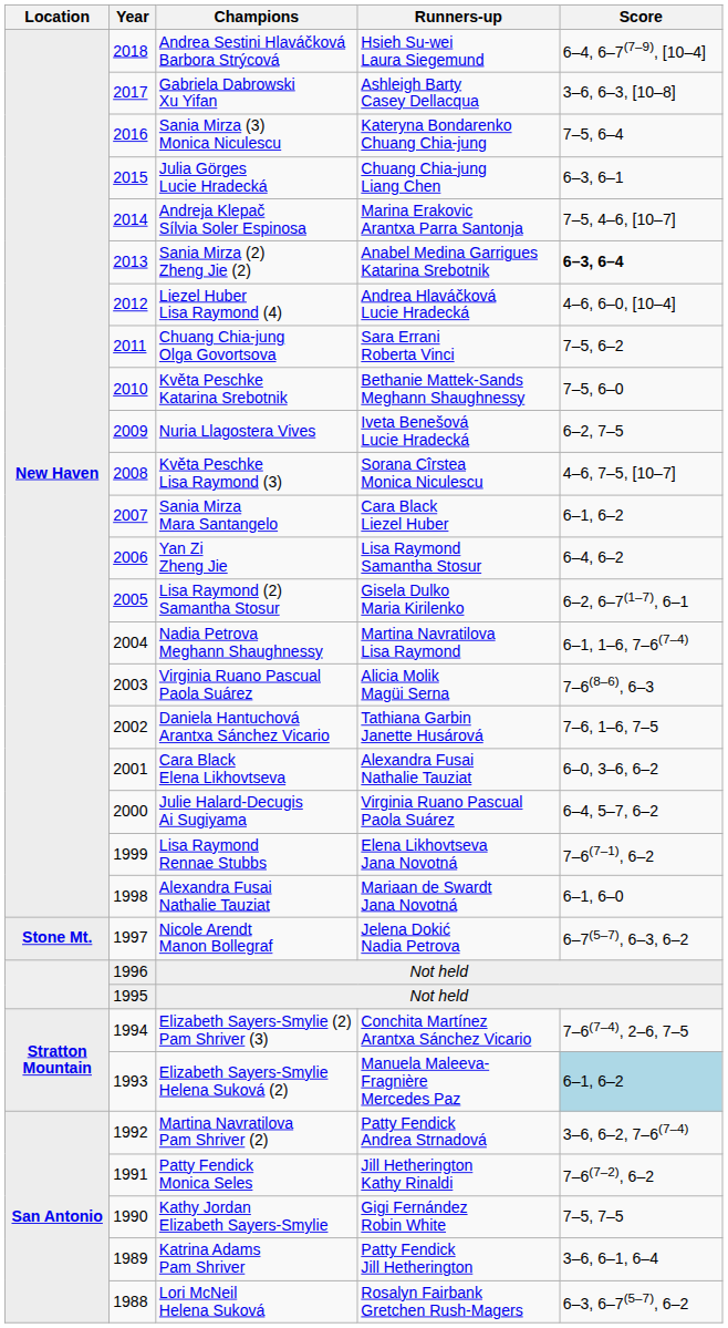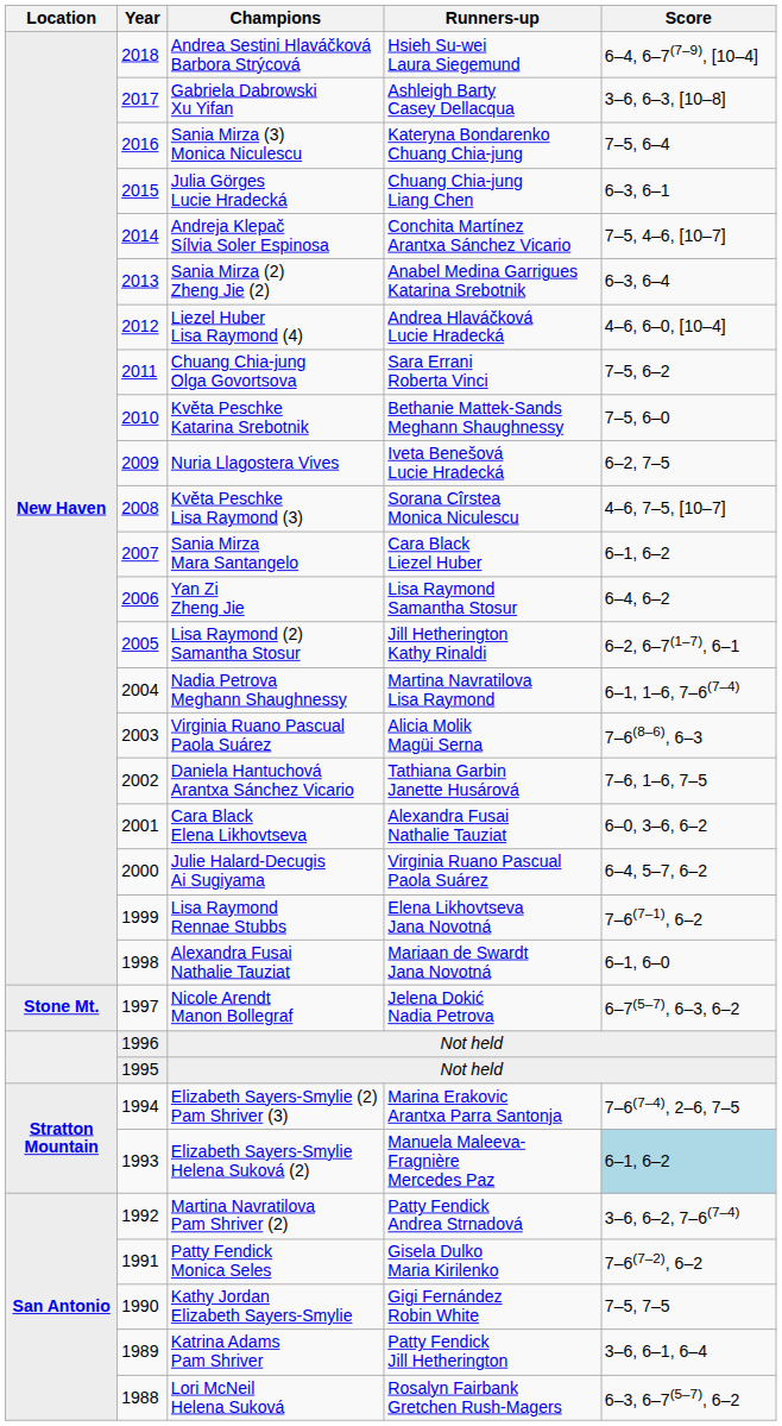 <table class="wikitable">
 <tr>
 <th style="width:100px">Location</th>
 <th style="width:40px">Year</th>
 <th style="width:200px">Champions</th>
 <th style="width:200px">Runners-up</th>
 <th style="width:160px" class="unsortable">Score</th>
 </tr>
 <tr>
 <th rowspan="21" style="background:#ededed"><a href='#'>New Haven</a></th>
 <td><a href='#'>2018</a></td>
 <td> <a href='#'>Andrea Sestini Hlaváčková</a><br> <a href='#'>Barbora Strýcová </a></td>
 <td> <a href='#'>Hsieh Su-wei</a> <br>  <a href='#'>Laura Siegemund</a></td>
 <td>6–4, 6–7<sup>(7–9)</sup>, [10–4]</td>
 </tr>
 <tr>
 <td><a href='#'>2017</a></td>
 <td> <a href='#'>Gabriela Dabrowski</a><br> <a href='#'>Xu Yifan</a></td>
 <td> <a href='#'>Ashleigh Barty</a> <br>  <a href='#'>Casey Dellacqua</a></td>
 <td>3–6, 6–3, [10–8]</td>
 </tr>
 <tr>
 <td><a href='#'>2016</a></td>
 <td> <a href='#'>Sania Mirza</a>  (3) <br> <a href='#'>Monica Niculescu</a></td>
 <td> <a href='#'>Kateryna Bondarenko</a> <br>  <a href='#'>Chuang Chia-jung</a></td>
 <td>7–5, 6–4</td>
 </tr>
 <tr>
 <td><a href='#'>2015</a></td>
 <td> <a href='#'>Julia Görges</a><br> <a href='#'>Lucie Hradecká</a></td>
 <td> <a href='#'>Chuang Chia-jung</a> <br>  <a href='#'>Liang Chen</a></td>
 <td>6–3, 6–1</td>
 </tr>
 <tr>
 <td><a href='#'>2014</a></td>
 <td> <a href='#'>Andreja Klepač</a><br> <a href='#'>Sílvia Soler Espinosa</a></td>
-<td> <a href='#'>Marina Erakovic</a> <br>  <a href='#'>Arantxa Parra Santonja</a></td>
+<td> <a href='#'>Conchita Martínez</a><br> <a href='#'>Arantxa Sánchez Vicario</a></td>
 <td>7–5, 4–6, [10–7]</td>
 </tr>
 <tr>
 <td><a href='#'>2013</a></td>
 <td> <a href='#'>Sania Mirza</a>  (2) <br> <a href='#'>Zheng Jie</a>  (2)</td>
 <td> <a href='#'>Anabel Medina Garrigues</a> <br>  <a href='#'>Katarina Srebotnik</a></td>
-<td><strong>6–3, 6–4</strong></td>
+<td>6–3, 6–4</td>
 </tr>
 <tr>
 <td><a href='#'>2012</a></td>
 <td> <a href='#'>Liezel Huber</a><br> <a href='#'>Lisa Raymond</a>  (4)</td>
 <td> <a href='#'>Andrea Hlaváčková</a> <br>  <a href='#'>Lucie Hradecká</a></td>
 <td>4–6, 6–0, [10–4]</td>
 </tr>
 <tr>
 <td><a href='#'>2011</a></td>
 <td> <a href='#'>Chuang Chia-jung</a><br> <a href='#'>Olga Govortsova</a></td>
 <td> <a href='#'>Sara Errani</a><br> <a href='#'>Roberta Vinci</a></td>
 <td>7–5, 6–2</td>
 </tr>
 <tr>
 <td><a href='#'>2010</a></td>
 <td> <a href='#'>Květa Peschke</a><br> <a href='#'>Katarina Srebotnik</a></td>
 <td> <a href='#'>Bethanie Mattek-Sands</a><br> <a href='#'>Meghann Shaughnessy</a></td>
 <td>7–5, 6–0</td>
 </tr>
 <tr>
 <td><a href='#'>2009</a></td>
 <td> <a href='#'>Nuria Llagostera Vives</a><br></td>
 <td> <a href='#'>Iveta Benešová</a><br> <a href='#'>Lucie Hradecká</a></td>
 <td>6–2, 7–5</td>
 </tr>
 <tr>
 <td><a href='#'>2008</a></td>
 <td> <a href='#'>Květa Peschke</a><br> <a href='#'>Lisa Raymond</a>  (3)</td>
 <td> <a href='#'>Sorana Cîrstea</a><br> <a href='#'>Monica Niculescu</a></td>
 <td>4–6, 7–5, [10–7]</td>
 </tr>
 <tr>
 <td><a href='#'>2007</a></td>
 <td> <a href='#'>Sania Mirza</a><br> <a href='#'>Mara Santangelo</a></td>
 <td> <a href='#'>Cara Black</a><br> <a href='#'>Liezel Huber</a></td>
 <td>6–1, 6–2</td>
 </tr>
 <tr>
 <td><a href='#'>2006</a></td>
 <td> <a href='#'>Yan Zi</a><br> <a href='#'>Zheng Jie</a></td>
 <td> <a href='#'>Lisa Raymond</a><br> <a href='#'>Samantha Stosur</a></td>
 <td>6–4, 6–2</td>
 </tr>
 <tr>
 <td><a href='#'>2005</a></td>
 <td> <a href='#'>Lisa Raymond</a>  (2) <br> <a href='#'>Samantha Stosur</a></td>
-<td> <a href='#'>Gisela Dulko</a><br> <a href='#'>Maria Kirilenko</a></td>
+<td> <a href='#'>Jill Hetherington</a><br> <a href='#'>Kathy Rinaldi</a></td>
 <td>6–2, 6–7<sup>(1–7)</sup>, 6–1</td>
 </tr>
 <tr>
 <td>2004</td>
 <td> <a href='#'>Nadia Petrova</a><br> <a href='#'>Meghann Shaughnessy</a></td>
 <td> <a href='#'>Martina Navratilova</a><br> <a href='#'>Lisa Raymond</a></td>
 <td>6–1, 1–6, 7–6<sup>(7–4)</sup></td>
 </tr>
 <tr>
 <td>2003</td>
 <td> <a href='#'>Virginia Ruano Pascual</a><br> <a href='#'>Paola Suárez</a></td>
 <td> <a href='#'>Alicia Molik</a><br> <a href='#'>Magüi Serna</a></td>
 <td>7–6<sup>(8–6)</sup>, 6–3</td>
 </tr>
 <tr>
 <td>2002</td>
 <td> <a href='#'>Daniela Hantuchová</a><br> <a href='#'>Arantxa Sánchez Vicario</a></td>
 <td> <a href='#'>Tathiana Garbin</a><br> <a href='#'>Janette Husárová</a></td>
 <td>7–6, 1–6, 7–5</td>
 </tr>
 <tr>
 <td>2001</td>
 <td> <a href='#'>Cara Black</a><br> <a href='#'>Elena Likhovtseva</a></td>
 <td> <a href='#'>Alexandra Fusai</a><br> <a href='#'>Nathalie Tauziat</a></td>
 <td>6–0, 3–6, 6–2</td>
 </tr>
 <tr>
 <td>2000</td>
 <td> <a href='#'>Julie Halard-Decugis</a><br> <a href='#'>Ai Sugiyama</a></td>
 <td> <a href='#'>Virginia Ruano Pascual</a><br> <a href='#'>Paola Suárez</a></td>
 <td>6–4, 5–7, 6–2</td>
 </tr>
 <tr>
 <td>1999</td>
 <td> <a href='#'>Lisa Raymond</a><br> <a href='#'>Rennae Stubbs</a></td>
 <td> <a href='#'>Elena Likhovtseva</a><br> <a href='#'>Jana Novotná</a></td>
 <td>7–6<sup>(7–1)</sup>, 6–2</td>
 </tr>
 <tr>
 <td>1998</td>
 <td> <a href='#'>Alexandra Fusai</a><br> <a href='#'>Nathalie Tauziat</a></td>
 <td> <a href='#'>Mariaan de Swardt</a><br> <a href='#'>Jana Novotná</a></td>
 <td>6–1, 6–0</td>
 </tr>
 <tr>
 <th rowspan="1" style="background:#ededed"><a href='#'>Stone Mt.</a></th>
 <td>1997</td>
 <td> <a href='#'>Nicole Arendt</a><br> <a href='#'>Manon Bollegraf</a></td>
 <td> <a href='#'>Jelena Dokić</a><br> <a href='#'>Nadia Petrova</a></td>
 <td>6–7<sup>(5–7)</sup>, 6–3, 6–2</td>
 </tr>
 <tr>
 <th rowspan="2" style="background:#efefef"> </th>
 <td style="background:#efefef">1996</td>
 <td colspan=3 align=center style="background:#efefef"><em>Not held</em></td>
 </tr>
 <tr>
 <td style="background:#efefef">1995</td>
 <td colspan=3 align=center style="background:#efefef"><em>Not held</em></td>
 </tr>
 <tr>
 <th rowspan="2" style="background:#ededed"><a href='#'>Stratton<br>Mountain</a></th>
 <td>1994</td>
 <td> <a href='#'>Elizabeth Sayers-Smylie</a>  (2) <br> <a href='#'>Pam Shriver</a>  (3)</td>
-<td> <a href='#'>Conchita Martínez</a><br> <a href='#'>Arantxa Sánchez Vicario</a></td>
+<td> <a href='#'>Marina Erakovic</a> <br>  <a href='#'>Arantxa Parra Santonja</a></td>
 <td>7–6<sup>(7–4)</sup>, 2–6, 7–5</td>
 </tr>
 <tr>
 <td>1993</td>
 <td> <a href='#'>Elizabeth Sayers-Smylie</a><br> <a href='#'>Helena Suková</a>  (2)</td>
 <td> <a href='#'>Manuela Maleeva-Fragnière</a><br> <a href='#'>Mercedes Paz</a></td>
 <td style="background: lightblue;">6–1, 6–2</td>
 </tr>
 <tr>
 <th rowspan="5" style="background:#ededed"><a href='#'>San Antonio</a></th>
 <td>1992</td>
 <td> <a href='#'>Martina Navratilova</a><br> <a href='#'>Pam Shriver</a>  (2)</td>
 <td> <a href='#'>Patty Fendick</a><br> <a href='#'>Andrea Strnadová</a></td>
 <td>3–6, 6–2, 7–6<sup>(7–4)</sup></td>
 </tr>
 <tr>
 <td>1991</td>
 <td> <a href='#'>Patty Fendick</a><br> <a href='#'>Monica Seles</a></td>
-<td> <a href='#'>Jill Hetherington</a><br> <a href='#'>Kathy Rinaldi</a></td>
+<td> <a href='#'>Gisela Dulko</a><br> <a href='#'>Maria Kirilenko</a></td>
 <td>7–6<sup>(7–2)</sup>, 6–2</td>
 </tr>
 <tr>
 <td>1990</td>
 <td> <a href='#'>Kathy Jordan</a><br> <a href='#'>Elizabeth Sayers-Smylie</a></td>
 <td> <a href='#'>Gigi Fernández</a><br> <a href='#'>Robin White</a></td>
 <td>7–5, 7–5</td>
 </tr>
 <tr>
 <td>1989</td>
 <td> <a href='#'>Katrina Adams</a><br> <a href='#'>Pam Shriver</a></td>
 <td> <a href='#'>Patty Fendick</a><br> <a href='#'>Jill Hetherington</a></td>
 <td>3–6, 6–1, 6–4</td>
 </tr>
 <tr>
 <td>1988</td>
 <td> <a href='#'>Lori McNeil</a><br> <a href='#'>Helena Suková</a></td>
 <td> <a href='#'>Rosalyn Fairbank</a><br> <a href='#'>Gretchen Rush-Magers</a></td>
 <td>6–3, 6–7<sup>(5–7)</sup>, 6–2</td>
 </tr>
 </table>
